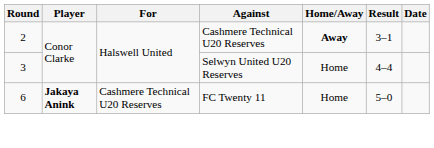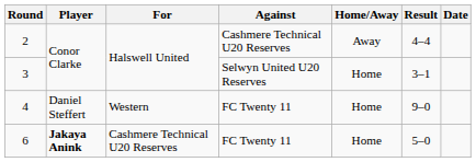 <table class="wikitable">
 <tr>
 <th>Round</th>
 <th>Player</th>
 <th>For</th>
 <th>Against</th>
 <th>Home/Away</th>
 <th style="text-align:center">Result</th>
 <th>Date</th>
 </tr>
 <tr>
 <td style="text-align:center">2</td>
 <td rowspan=2>Conor Clarke</td>
 <td rowspan=2>Halswell United</td>
 <td>Cashmere Technical U20 Reserves</td>
-<td style="text-align:center"><strong>Away</strong></td>
-<td style="text-align:center">3–1</td>
+<td style="text-align:center">Away</td>
+<td style="text-align:center">4–4</td>
 <td></td>
 </tr>
 <tr>
 <td style="text-align:center">3</td>
 <td>Selwyn United U20 Reserves</td>
 <td style="text-align:center">Home</td>
-<td style="text-align:center">4–4</td>
+<td style="text-align:center">3–1</td>
+<td></td>
+</tr>
+<tr>
+<td style="text-align:center">4</td>
+<td>Daniel Steffert</td>
+<td>Western</td>
+<td>FC Twenty 11</td>
+<td style="text-align:center">Home</td>
+<td style="text-align:center">9–0</td>
 <td></td>
 </tr>
 <tr>
 <td style="text-align:center">6</td>
 <td><strong>Jakaya Anink</strong></td>
 <td>Cashmere Technical U20 Reserves</td>
 <td>FC Twenty 11</td>
 <td style="text-align:center">Home</td>
 <td style="text-align:center">5–0</td>
 <td></td>
 </tr>
 </table>
